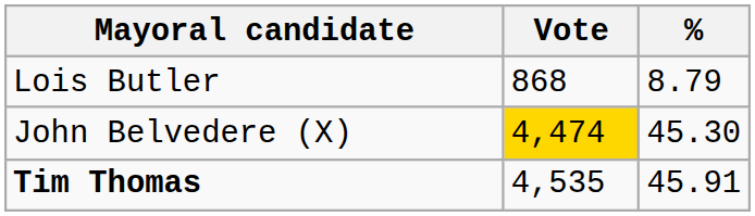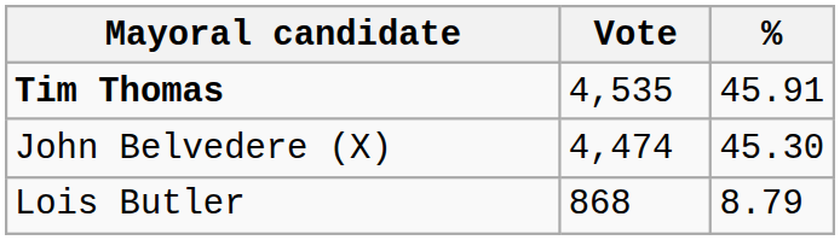 <table class="wikitable">
 <tr>
 <th bgcolor="#DDDDFF" width="200px">Mayoral candidate</th>
 <th bgcolor="#DDDDFF" width="50px">Vote</th>
 <th bgcolor="#DDDDFF" width="30px">%</th>
 </tr>
 <tr>
+<td><strong>Tim Thomas</strong></td>
+<td>4,535</td>
+<td>45.91</td>
+</tr>
+<tr>
+<td>John Belvedere (X)</td>
+<td>4,474</td>
+<td>45.30</td>
+</tr>
+<tr>
 <td>Lois Butler</td>
 <td>868</td>
 <td>8.79</td>
 </tr>
-<tr>
-<td>John Belvedere (X)</td>
-<td style="background: gold;">4,474</td>
-<td>45.30</td>
-</tr>
-<tr>
-<td><strong>Tim Thomas</strong></td>
-<td>4,535</td>
-<td>45.91</td>
-</tr>
 </table>
